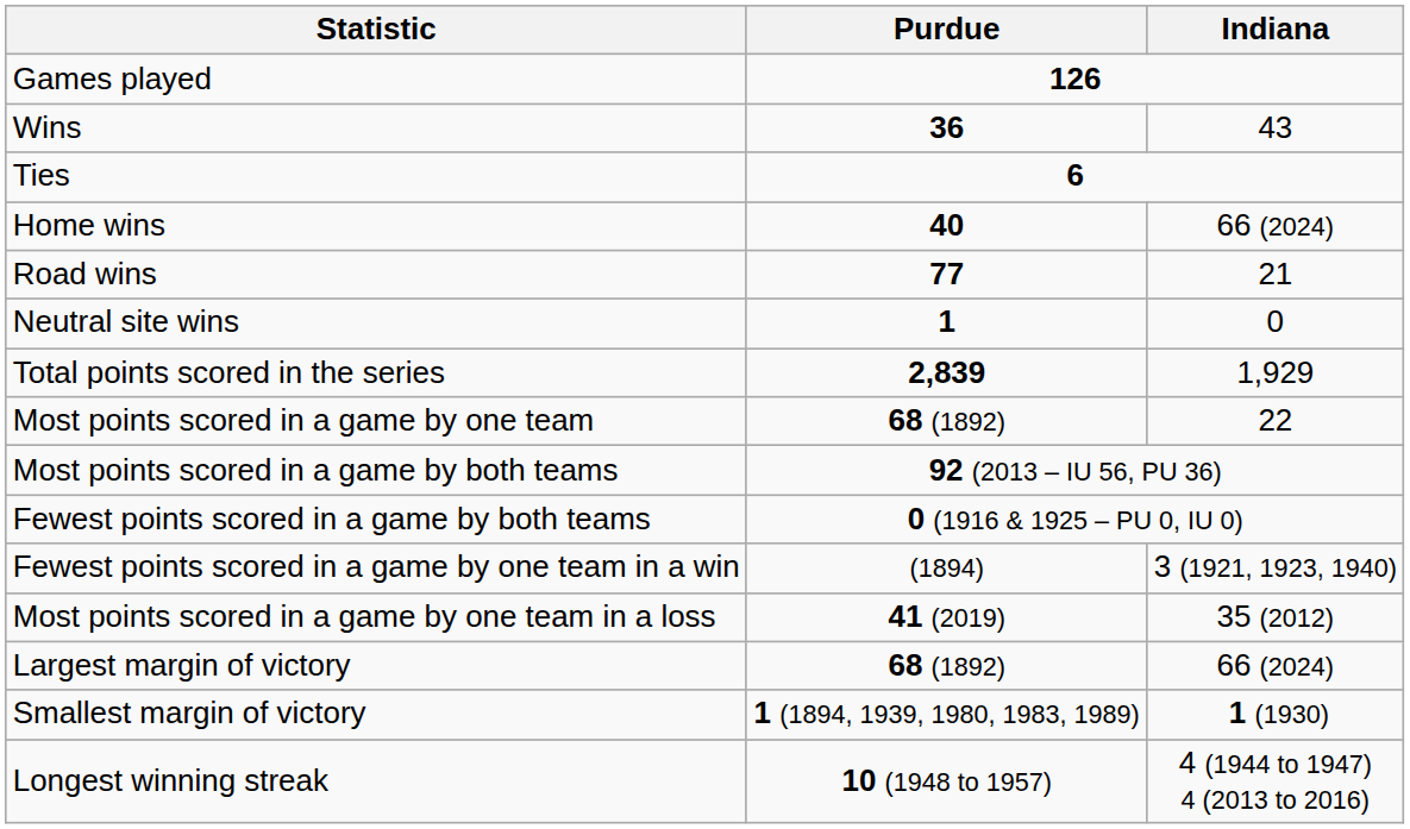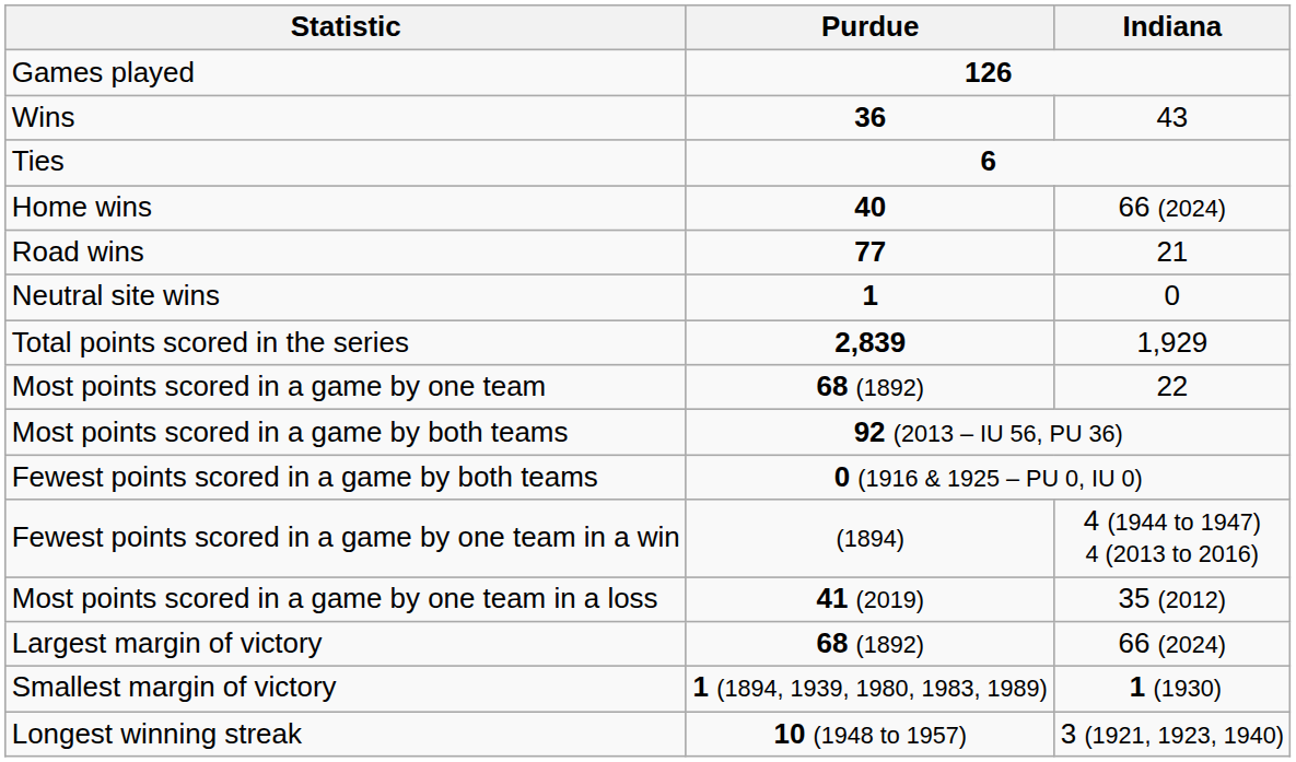 <table class="wikitable">
 <tr>
 <th>Statistic</th>
 <th>Purdue</th>
 <th>Indiana</th>
 </tr>
 <tr>
 <td>Games played</td>
 <td style="text-align:center;" colspan="2"><strong>126</strong></td>
 </tr>
 <tr>
 <td>Wins</td>
 <td align=center><strong>36</strong></td>
 <td align=center>43</td>
 </tr>
 <tr>
 <td>Ties</td>
 <td style="text-align:center;" colspan="2"><strong>6</strong></td>
 </tr>
 <tr>
 <td>Home wins</td>
 <td align=center><strong>40</strong></td>
 <td align=center>66 <small>(2024)</small></td>
 </tr>
 <tr>
 <td>Road wins</td>
 <td align=center><strong>77</strong></td>
 <td align=center>21</td>
 </tr>
 <tr>
 <td>Neutral site wins</td>
 <td align=center><strong>1</strong></td>
 <td align=center>0</td>
 </tr>
 <tr>
 <td>Total points scored in the series</td>
 <td align="center"><strong>2,839</strong></td>
 <td align="center">1,929</td>
 </tr>
 <tr>
 <td>Most points scored in a game by one team</td>
 <td align=center><strong>68</strong> <small>(1892)</small></td>
 <td align=center>22</td>
 </tr>
 <tr>
 <td>Most points scored in a game by both teams</td>
 <td style="text-align:center;" colspan="2"><strong>92</strong> <small>(2013 – IU 56, PU 36)</small></td>
 </tr>
 <tr>
 <td>Fewest points scored in a game by both teams</td>
 <td style="text-align:center;" colspan="2"><strong>0</strong> <small>(1916 & 1925 – PU 0, IU 0)</small></td>
 </tr>
 <tr>
 <td>Fewest points scored in a game by one team in a win</td>
 <td align=center><strong></strong> <small>(1894)</small></td>
-<td align=center>3 <small>(1921, 1923, 1940)</small></td>
+<td align=center>4 <small>(1944 to 1947) <br> 4 (2013 to 2016)</small></td>
 </tr>
 <tr>
 <td>Most points scored in a game by one team in a loss</td>
 <td align=center><strong>41</strong> <small>(2019)</small></td>
 <td align=center>35 <small>(2012)</small></td>
 </tr>
 <tr>
 <td>Largest margin of victory</td>
 <td align=center><strong>68</strong> <small>(1892)</small></td>
 <td align=center>66 <small>(2024)</small></td>
 </tr>
 <tr>
 <td>Smallest margin of victory</td>
 <td align=center><strong>1</strong> <small>(1894, 1939, 1980, 1983, 1989)</small></td>
 <td align=center>     <strong>1</strong> <small>(1930)     </small></td>
 </tr>
 <tr>
 <td>Longest winning streak</td>
 <td align=center><strong>10</strong> <small>(1948 to 1957)</small></td>
-<td align=center>4 <small>(1944 to 1947) <br> 4 (2013 to 2016)</small></td>
+<td align=center>3 <small>(1921, 1923, 1940)</small></td>
 </tr>
 </table>
